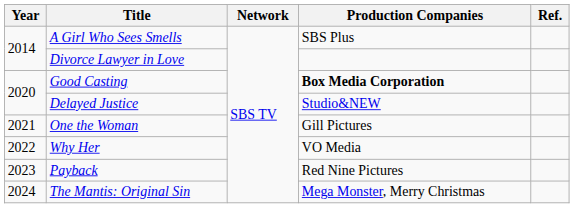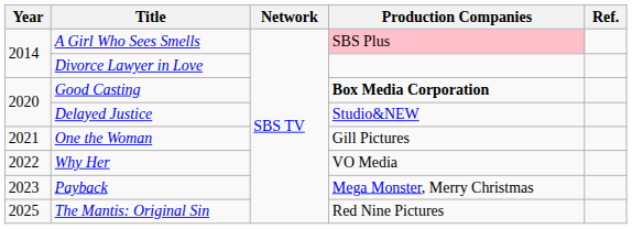 <table class="wikitable" style="width:650px">
 <tr>
 <th>Year</th>
 <th>Title</th>
 <th>Network</th>
 <th>Production Companies</th>
 <th>Ref.</th>
 </tr>
 <tr>
 <td rowspan="2">2014</td>
 <td><em><a href='#'>A Girl Who Sees Smells</a></em></td>
 <td rowspan="9"><a href='#'>SBS TV</a></td>
-<td>SBS Plus</td>
+<td style="background: pink;">SBS Plus</td>
 <td></td>
 </tr>
 <tr>
 <td><em><a href='#'>Divorce Lawyer in Love</a></em></td>
 <td></td>
 <td></td>
 </tr>
 <tr>
 <td rowspan="2">2020</td>
 <td><em><a href='#'>Good Casting</a></em></td>
 <td><strong>Box Media Corporation</strong></td>
 <td></td>
 </tr>
 <tr>
 <td><em><a href='#'>Delayed Justice</a></em></td>
 <td><a href='#'>Studio&NEW</a></td>
 <td></td>
 </tr>
 <tr>
 <td>2021</td>
 <td><em><a href='#'>One the Woman</a></em></td>
 <td>Gill Pictures</td>
 <td></td>
 </tr>
 <tr>
 <td>2022</td>
 <td><em><a href='#'>Why Her</a></em></td>
 <td>VO Media</td>
 <td></td>
 </tr>
 <tr>
 <td>2023</td>
 <td><em><a href='#'>Payback</a></em></td>
+<td><a href='#'>Mega Monster</a>, Merry Christmas</td>
+<td></td>
+</tr>
+<tr>
+<td>2025</td>
+<td><em><a href='#'>The Mantis: Original Sin</a></em></td>
 <td>Red Nine Pictures</td>
 <td></td>
 </tr>
-<tr>
-<td>2024</td>
-<td><em><a href='#'>The Mantis: Original Sin</a></em></td>
-<td><a href='#'>Mega Monster</a>, Merry Christmas</td>
-<td></td>
-</tr>
 </table>
